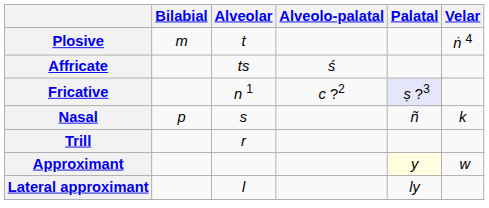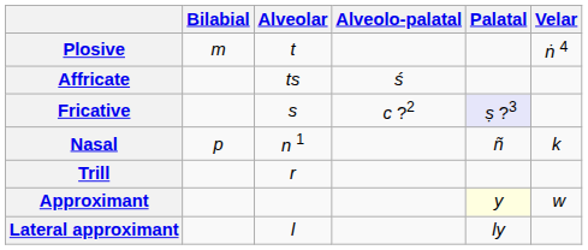 <table class="wikitable" style="text-align: center;">
 <tr>
 <th> </th>
 <th><a href='#'>Bilabial</a></th>
 <th><a href='#'>Alveolar</a></th>
 <th><a href='#'>Alveolo-palatal</a></th>
 <th><a href='#'>Palatal</a></th>
 <th><a href='#'>Velar</a></th>
 </tr>
 <tr>
 <th><a href='#'>Plosive</a></th>
 <td><em>m</em> </td>
 <td><em>t</em> </td>
 <td></td>
 <td> </td>
 <td><em>ṅ</em> <sup>4</sup></td>
 </tr>
 <tr>
 <th><a href='#'>Affricate</a></th>
 <td> </td>
 <td><em>ts</em> </td>
 <td><em>ś</em> </td>
 <td> </td>
 <td> </td>
 </tr>
 <tr>
 <th><a href='#'>Fricative</a></th>
 <td> </td>
-<td><em>n</em>  <sup>1</sup></td>
+<td><em>s</em> </td>
 <td><em>c</em> ?<sup>2</sup></td>
 <td style="background: lavender;"> <em>ṣ</em> ?<sup>3</sup></td>
 <td> </td>
 </tr>
 <tr>
 <th><a href='#'>Nasal</a></th>
 <td><em>p</em> </td>
-<td><em>s</em> </td>
+<td><em>n</em>  <sup>1</sup></td>
 <td> </td>
 <td><em>ñ</em> </td>
 <td><em>k</em> </td>
 </tr>
 <tr>
 <th><a href='#'>Trill</a></th>
 <td> </td>
 <td><em>r</em> </td>
 <td> </td>
 <td> </td>
 <td> </td>
 </tr>
 <tr>
 <th><a href='#'>Approximant</a></th>
 <td> </td>
 <td> </td>
 <td> </td>
 <td style="background: lightyellow;"><em>y</em> </td>
 <td> <em>w</em> </td>
 </tr>
 <tr>
 <th><a href='#'>Lateral approximant</a></th>
 <td> </td>
 <td><em>l</em> </td>
 <td> </td>
 <td><em>ly</em> </td>
 <td> </td>
 </tr>
 </table>
